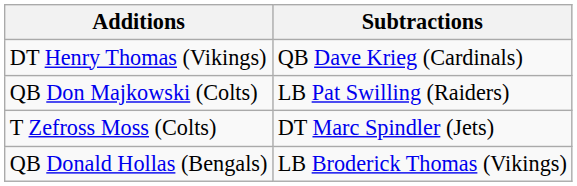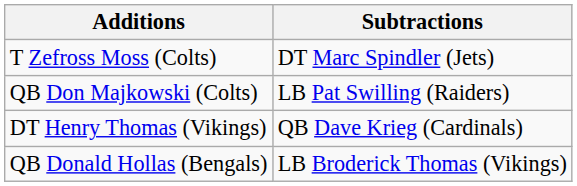 <table class="wikitable">
 <tr>
 <th>Additions</th>
 <th>Subtractions</th>
 </tr>
 <tr>
-<td>DT <a href='#'>Henry Thomas</a> (Vikings)</td>
-<td>QB <a href='#'>Dave Krieg</a> (Cardinals)</td>
+<td>T <a href='#'>Zefross Moss</a> (Colts)</td>
+<td>DT <a href='#'>Marc Spindler</a> (Jets)</td>
 </tr>
 <tr>
 <td>QB <a href='#'>Don Majkowski</a> (Colts)</td>
 <td>LB <a href='#'>Pat Swilling</a> (Raiders)</td>
 </tr>
 <tr>
-<td>T <a href='#'>Zefross Moss</a> (Colts)</td>
-<td>DT <a href='#'>Marc Spindler</a> (Jets)</td>
+<td>DT <a href='#'>Henry Thomas</a> (Vikings)</td>
+<td>QB <a href='#'>Dave Krieg</a> (Cardinals)</td>
 </tr>
 <tr>
 <td>QB <a href='#'>Donald Hollas</a> (Bengals)</td>
 <td>LB <a href='#'>Broderick Thomas</a> (Vikings)</td>
 </tr>
 </table>
